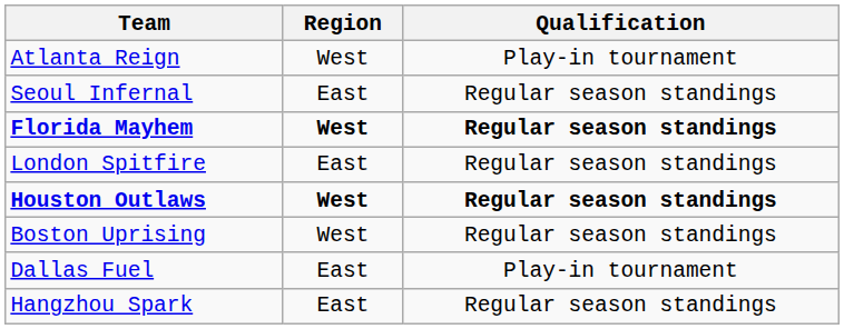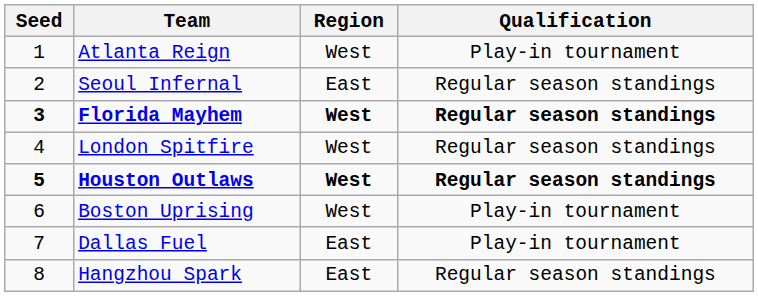 <table class="wikitable" style="text-align:center; width:500px; ">
 <tr>
+<th>Seed</th>
 <th>Team</th>
 <th>Region</th>
 <th>Qualification</th>
 </tr>
 <tr>
+<td>1</td>
 <td align=left><a href='#'>Atlanta Reign</a></td>
 <td>West</td>
 <td>Play-in tournament</td>
 </tr>
 <tr>
+<td>2</td>
 <td align=left><a href='#'>Seoul Infernal</a></td>
 <td>East</td>
 <td>Regular season standings</td>
 </tr>
 <tr>
+<td><strong>3</strong></td>
 <td align=left><strong><a href='#'>Florida Mayhem</a></strong></td>
 <td><strong>West</strong></td>
 <td><strong>Regular season standings</strong></td>
 </tr>
 <tr>
+<td>4</td>
 <td align=left><a href='#'>London Spitfire</a></td>
-<td>East</td>
+<td>West</td>
 <td>Regular season standings</td>
 </tr>
 <tr>
+<td><strong>5</strong></td>
 <td align=left><strong><a href='#'>Houston Outlaws</a></strong></td>
 <td><strong>West</strong></td>
 <td><strong>Regular season standings</strong></td>
 </tr>
 <tr>
+<td>6</td>
 <td align=left><a href='#'>Boston Uprising</a></td>
 <td>West</td>
-<td>Regular season standings</td>
+<td>Play-in tournament</td>
 </tr>
 <tr>
+<td>7</td>
 <td align=left><a href='#'>Dallas Fuel</a></td>
 <td>East</td>
 <td>Play-in tournament</td>
 </tr>
 <tr>
+<td>8</td>
 <td align=left><a href='#'>Hangzhou Spark</a></td>
 <td>East</td>
 <td>Regular season standings</td>
 </tr>
 </table>
